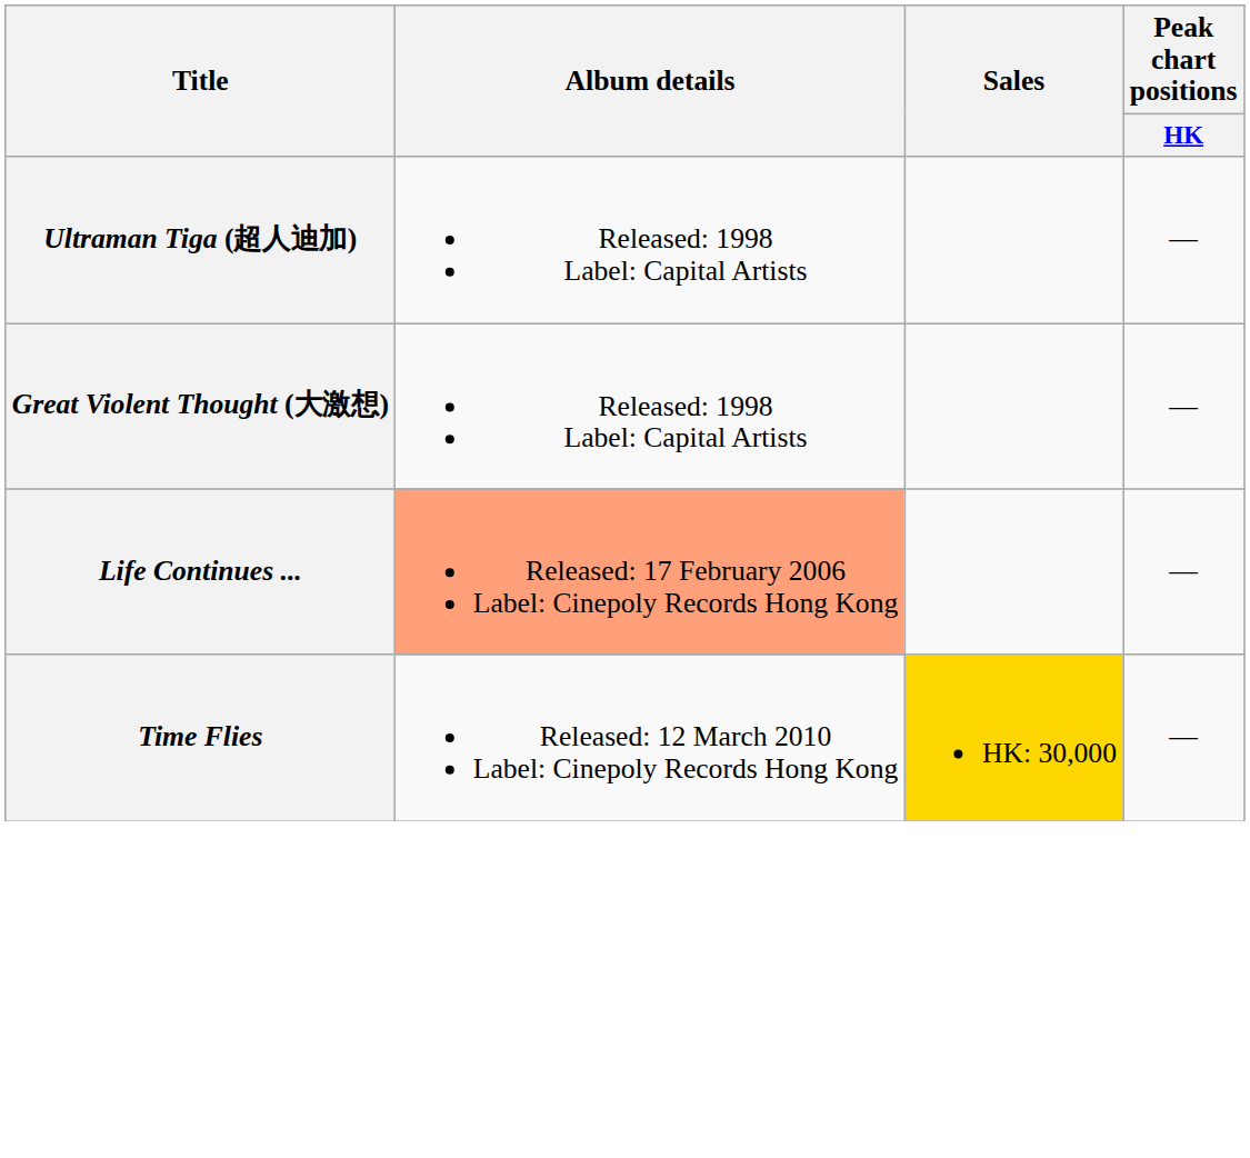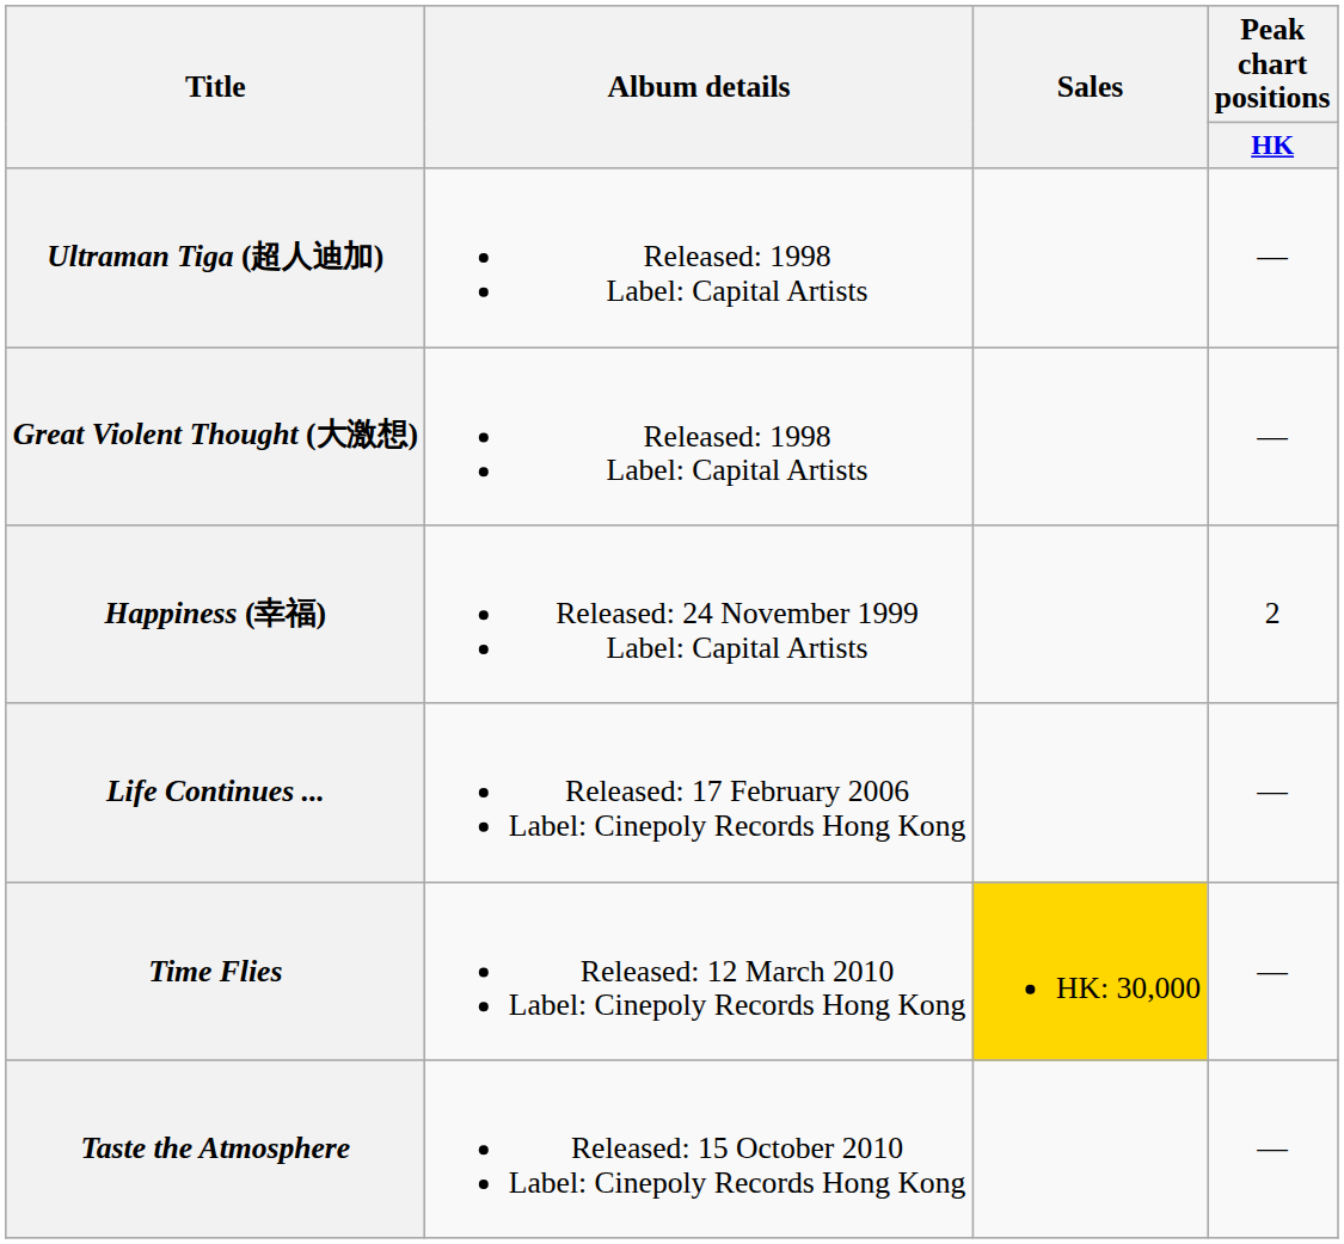 <table class="wikitable plainrowheaders" style="text-align:center;">
 <tr>
 <th rowspan="2">Title</th>
 <th rowspan="2">Album details</th>
 <th rowspan="2">Sales</th>
 <th>Peak chart positions</th>
 </tr>
 <tr>
 <th scope="col" style="width:3em;font-size:90%;"><a href='#'>HK</a><br></th>
 </tr>
 <tr>
 <th scope="row"><em>Ultraman Tiga</em> (超人迪加)</th>
 <td><br><ul><li>Released: 1998</li><li>Label: Capital Artists</li></ul></td>
 <td></td>
 <td>—</td>
 </tr>
 <tr>
 <th scope="row"><em>Great Violent Thought</em> (大激想)</th>
 <td><br><ul><li>Released: 1998</li><li>Label: Capital Artists</li></ul></td>
 <td></td>
 <td>—</td>
 </tr>
 <tr>
+<th scope="row"><em>Happiness</em> (幸福)</th>
+<td><br><ul><li>Released: 24 November 1999</li><li>Label: Capital Artists</li></ul></td>
+<td></td>
+<td>2</td>
+</tr>
+<tr>
 <th scope="row"><em>Life Continues ...</em></th>
-<td style="background: lightsalmon;"><br><ul><li>Released: 17 February 2006</li><li>Label: Cinepoly Records Hong Kong</li></ul></td>
+<td><br><ul><li>Released: 17 February 2006</li><li>Label: Cinepoly Records Hong Kong</li></ul></td>
 <td></td>
 <td>—</td>
 </tr>
 <tr>
 <th scope="row"><em>Time Flies</em></th>
 <td><br><ul><li>Released: 12 March 2010</li><li>Label: Cinepoly Records Hong Kong</li></ul></td>
 <td style="background: gold;"><br><ul><li>HK: 30,000</li></ul></td>
 <td>—</td>
 </tr>
+<tr>
+<th scope="row"><em>Taste the Atmosphere</em></th>
+<td><br><ul><li>Released: 15 October 2010</li><li>Label: Cinepoly Records Hong Kong</li></ul></td>
+<td></td>
+<td>—</td>
+</tr>
 </table>
